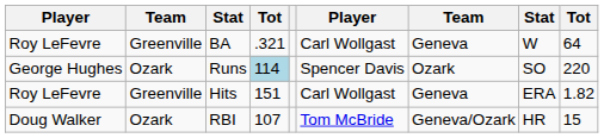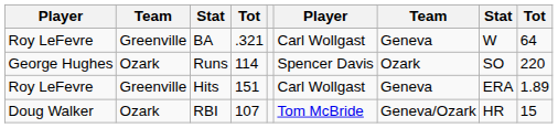 <table class="wikitable">
 <tr>
 <th>Player</th>
 <th>Team</th>
 <th>Stat</th>
 <th>Tot</th>
 <th></th>
 <th>Player</th>
 <th>Team</th>
 <th>Stat</th>
 <th>Tot</th>
 </tr>
 <tr>
 <td>Roy LeFevre</td>
 <td>Greenville</td>
 <td>BA</td>
 <td>.321</td>
 <td></td>
 <td>Carl Wollgast</td>
 <td>Geneva</td>
 <td>W</td>
 <td>64</td>
 </tr>
 <tr>
 <td>George Hughes</td>
 <td>Ozark</td>
 <td>Runs</td>
-<td style="background: lightblue;">114</td>
+<td>114</td>
 <td></td>
 <td>Spencer Davis</td>
 <td>Ozark</td>
 <td>SO</td>
 <td>220</td>
 </tr>
 <tr>
 <td>Roy LeFevre</td>
 <td>Greenville</td>
 <td>Hits</td>
 <td>151</td>
 <td></td>
 <td>Carl Wollgast</td>
 <td>Geneva</td>
 <td>ERA</td>
-<td>1.82</td>
+<td>1.89</td>
 </tr>
 <tr>
 <td>Doug Walker</td>
 <td>Ozark</td>
 <td>RBI</td>
 <td>107</td>
 <td></td>
 <td><a href='#'>Tom McBride</a></td>
 <td>Geneva/Ozark</td>
 <td>HR</td>
 <td>15</td>
 </tr>
 </table>
